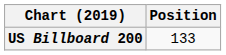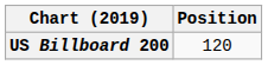 <table class="wikitable plainrowheaders" style="text-align:center">
 <tr>
 <th scope="col">Chart (2019)</th>
 <th scope="col">Position</th>
 </tr>
 <tr>
 <th scope="row">US <em>Billboard</em> 200</th>
-<td>133</td>
+<td>120</td>
 </tr>
 </table>
